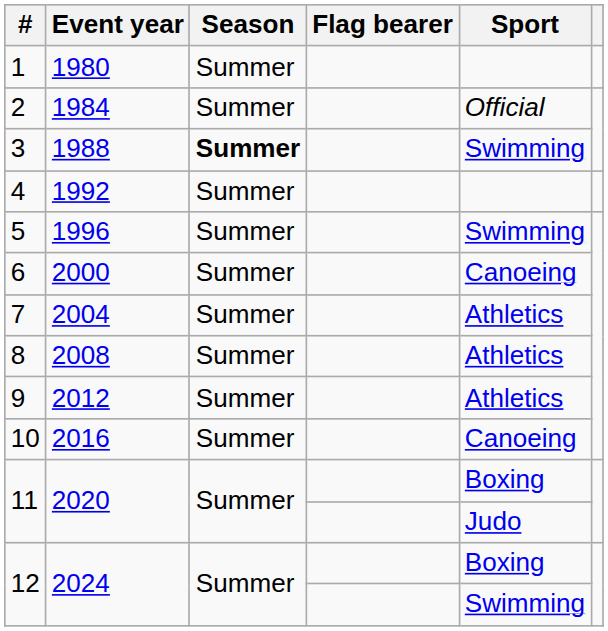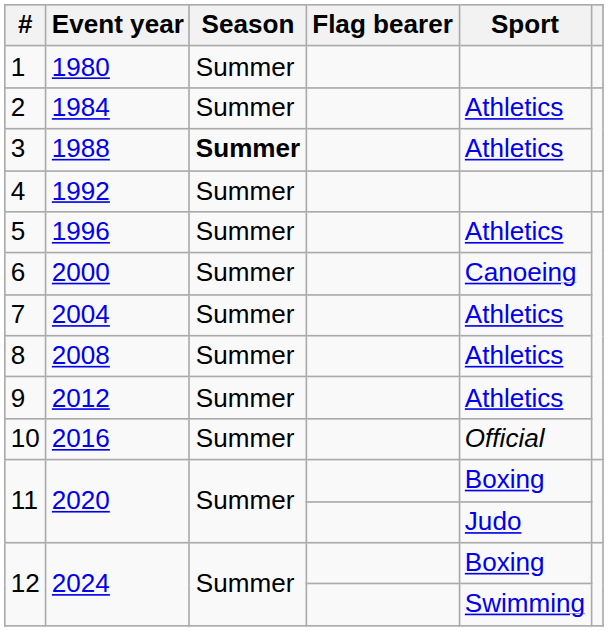 <table class="wikitable sortable">
 <tr>
 <th>#</th>
 <th>Event year</th>
 <th>Season</th>
 <th>Flag bearer</th>
 <th>Sport</th>
 <th></th>
 </tr>
 <tr>
 <td>1</td>
 <td><a href='#'>1980</a></td>
 <td>Summer</td>
 <td></td>
 <td></td>
 <td></td>
 </tr>
 <tr>
 <td>2</td>
 <td><a href='#'>1984</a></td>
 <td>Summer</td>
 <td></td>
-<td><em>Official</em></td>
+<td><a href='#'>Athletics</a></td>
 <td rowspan=2></td>
 </tr>
 <tr>
 <td>3</td>
 <td><a href='#'>1988</a></td>
 <td><strong>Summer</strong></td>
 <td></td>
-<td><a href='#'>Swimming</a></td>
+<td><a href='#'>Athletics</a></td>
 </tr>
 <tr>
 <td>4</td>
 <td><a href='#'>1992</a></td>
 <td>Summer</td>
 <td></td>
 <td></td>
 <td></td>
 </tr>
 <tr>
 <td>5</td>
 <td><a href='#'>1996</a></td>
 <td>Summer</td>
 <td></td>
-<td><a href='#'>Swimming</a></td>
+<td><a href='#'>Athletics</a></td>
 <td rowspan=6></td>
 </tr>
 <tr>
 <td>6</td>
 <td><a href='#'>2000</a></td>
 <td>Summer</td>
 <td></td>
 <td><a href='#'>Canoeing</a></td>
 </tr>
 <tr>
 <td>7</td>
 <td><a href='#'>2004</a></td>
 <td>Summer</td>
 <td></td>
 <td><a href='#'>Athletics</a></td>
 </tr>
 <tr>
 <td>8</td>
 <td><a href='#'>2008</a></td>
 <td>Summer</td>
 <td></td>
 <td><a href='#'>Athletics</a></td>
 </tr>
 <tr>
 <td>9</td>
 <td><a href='#'>2012</a></td>
 <td>Summer</td>
 <td></td>
 <td><a href='#'>Athletics</a></td>
 </tr>
 <tr>
 <td>10</td>
 <td><a href='#'>2016</a></td>
 <td>Summer</td>
 <td></td>
-<td><a href='#'>Canoeing</a></td>
+<td><em>Official</em></td>
 </tr>
 <tr>
 <td rowspan=2>11</td>
 <td rowspan=2><a href='#'>2020</a></td>
 <td rowspan=2>Summer</td>
 <td></td>
 <td><a href='#'>Boxing</a></td>
 <td rowspan=2></td>
 </tr>
 <tr>
 <td></td>
 <td><a href='#'>Judo</a></td>
 </tr>
 <tr>
 <td rowspan=2>12</td>
 <td rowspan=2><a href='#'>2024</a></td>
 <td rowspan=2>Summer</td>
 <td></td>
 <td><a href='#'>Boxing</a></td>
 <td rowspan=2></td>
 </tr>
 <tr>
 <td></td>
 <td><a href='#'>Swimming</a></td>
 </tr>
 </table>
